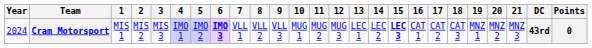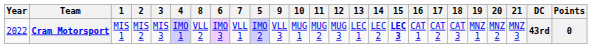 <table class="wikitable" style="text-align:center; font-size:85%">
 <tr>
 <th>Year</th>
 <th>Team</th>
 <th>1</th>
 <th>2</th>
 <th>3</th>
 <th>4</th>
-<th>5</th>
+<th>8</th>
 <th>6</th>
 <th>7</th>
-<th>8</th>
+<th>5</th>
 <th>9</th>
 <th>10</th>
 <th>11</th>
 <th>12</th>
 <th>13</th>
 <th>14</th>
 <th>15</th>
 <th>16</th>
 <th>17</th>
 <th>18</th>
 <th>19</th>
 <th>20</th>
 <th>21</th>
 <th>DC</th>
 <th>Points</th>
 </tr>
 <tr>
-<td><a href='#'>2024</a></td>
+<td><a href='#'>2022</a></td>
 <th nowrap><a href='#'>Cram Motorsport</a></th>
 <td style="background:#;"><a href='#'>MIS<br>1</a></td>
 <td style="background:#;"><a href='#'>MIS<br>2</a></td>
 <td style="background:#;"><a href='#'>MIS<br>3</a></td>
 <td style="background:#CFCFFF;"><a href='#'>IMO<br>1</a><br></td>
+<td style="background:#;"><a href='#'>VLL<br>2</a></td>
+<td style="background:#EFCFFF;"><a href='#'>IMO<br>3</a><br></td>
+<td style="background:#;"><a href='#'>VLL<br>1</a></td>
 <td style="background:#CFCFFF;"><a href='#'>IMO<br>2</a><br></td>
-<td style="background:#EFCFFF;"><strong><a href='#'>IMO<br>3</a><br></strong></td>
-<td style="background:#;"><a href='#'>VLL<br>1</a></td>
-<td style="background:#;"><a href='#'>VLL<br>2</a></td>
 <td style="background:#;"><a href='#'>VLL<br>3</a></td>
 <td style="background:#;"><a href='#'>MUG<br>1</a></td>
 <td style="background:#;"><a href='#'>MUG<br>2</a></td>
 <td style="background:#;"><a href='#'>MUG<br>3</a></td>
 <td style="background:#;"><a href='#'>LEC<br>1</a></td>
 <td style="background:#;"><a href='#'>LEC<br>2</a></td>
 <td style="background:#;"><strong><a href='#'>LEC<br>3</a></strong></td>
 <td style="background:#;"><a href='#'>CAT<br>1</a></td>
 <td style="background:#;"><a href='#'>CAT<br>2</a></td>
 <td style="background:#;"><a href='#'>CAT<br>3</a></td>
 <td style="background:#;"><a href='#'>MNZ<br>1</a></td>
 <td style="background:#;"><a href='#'>MNZ<br>2</a></td>
 <td style="background:#;"><a href='#'>MNZ<br>3</a></td>
 <th>43rd</th>
 <th>0</th>
 </tr>
 </table>
